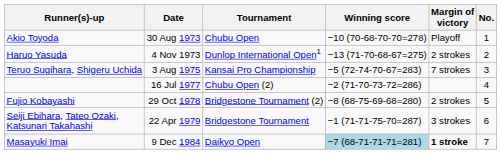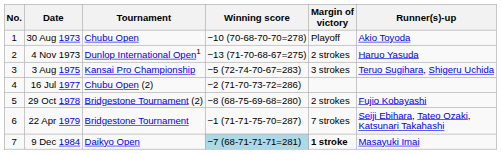 <table class="wikitable" style="font-size:95%;">
 <tr>
-<th>Runner(s)-up</th>
+<th>No.</th>
 <th>Date</th>
 <th>Tournament</th>
 <th>Winning score</th>
 <th>Margin of<br>victory</th>
-<th>No.</th>
+<th>Runner(s)-up</th>
 </tr>
 <tr>
-<td> <a href='#'>Akio Toyoda</a></td>
+<td align=center>1</td>
 <td align=right>30 Aug <a href='#'>1973</a></td>
 <td><a href='#'>Chubu Open</a></td>
 <td>−10 (70-68-70-70=278)</td>
 <td>Playoff</td>
-<td align=center>1</td>
+<td> <a href='#'>Akio Toyoda</a></td>
 </tr>
 <tr>
-<td> <a href='#'>Haruo Yasuda</a></td>
+<td align=center>2</td>
 <td align=right>4 Nov 1973</td>
 <td><a href='#'>Dunlop International Open</a><sup>1</sup></td>
 <td>−13 (71-70-68-67=275)</td>
 <td>2 strokes</td>
-<td align=center>2</td>
+<td> <a href='#'>Haruo Yasuda</a></td>
 </tr>
 <tr>
-<td> <a href='#'>Teruo Sugihara</a>,  <a href='#'>Shigeru Uchida</a></td>
+<td align=center>3</td>
 <td align=right>3 Aug <a href='#'>1975</a></td>
 <td><a href='#'>Kansai Pro Championship</a></td>
 <td>−5 (72-74-70-67=283)</td>
-<td>7 strokes</td>
-<td align=center>3</td>
+<td>3 strokes</td>
+<td> <a href='#'>Teruo Sugihara</a>,  <a href='#'>Shigeru Uchida</a></td>
 </tr>
 <tr>
-<td></td>
+<td align=center>4</td>
 <td align=right>16 Jul <a href='#'>1977</a></td>
 <td><a href='#'>Chubu Open</a> (2)</td>
 <td>−2 (71-70-73-72=286)</td>
 <td></td>
-<td align=center>4</td>
+<td></td>
 </tr>
 <tr>
-<td> <a href='#'>Fujio Kobayashi</a></td>
+<td align=center>5</td>
 <td align=right>29 Oct <a href='#'>1978</a></td>
 <td><a href='#'>Bridgestone Tournament</a> (2)</td>
 <td>−8 (68-75-69-68=280)</td>
 <td>2 strokes</td>
-<td align=center>5</td>
+<td> <a href='#'>Fujio Kobayashi</a></td>
 </tr>
 <tr>
-<td> <a href='#'>Seiji Ebihara</a>,  <a href='#'>Tateo Ozaki</a>,<br> <a href='#'>Katsunari Takahashi</a></td>
+<td align=center>6</td>
 <td align=right>22 Apr <a href='#'>1979</a></td>
 <td><a href='#'>Bridgestone Tournament</a></td>
 <td>−1 (71-71-75-70=287)</td>
-<td>3 strokes</td>
-<td align=center>6</td>
+<td>7 strokes</td>
+<td> <a href='#'>Seiji Ebihara</a>,  <a href='#'>Tateo Ozaki</a>,<br> <a href='#'>Katsunari Takahashi</a></td>
 </tr>
 <tr>
-<td> <a href='#'>Masayuki Imai</a></td>
+<td align=center>7</td>
 <td align=right>9 Dec <a href='#'>1984</a></td>
 <td><a href='#'>Daikyo Open</a></td>
 <td style="background: lightblue;">−7 (68-71-71-71=281)</td>
 <td><strong>1 stroke</strong></td>
-<td align=center>7</td>
+<td> <a href='#'>Masayuki Imai</a></td>
 </tr>
 </table>
